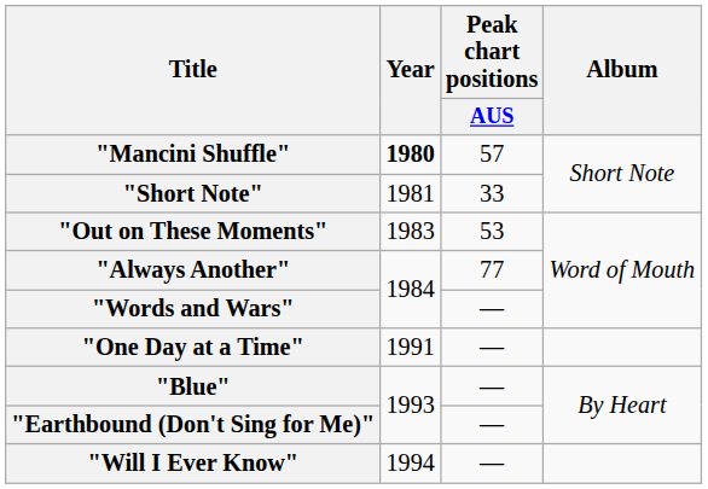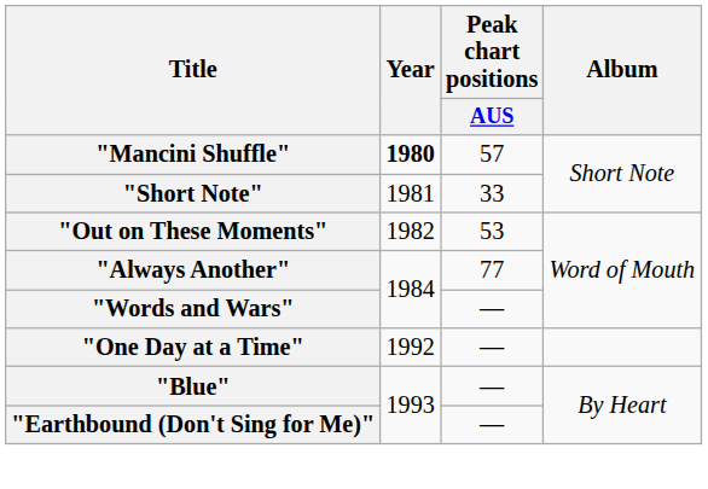 <table class="wikitable plainrowheaders" style="text-align:center">
 <tr>
 <th scope="col" rowspan="2">Title</th>
 <th scope="col" rowspan="2">Year</th>
 <th scope="col" colspan="1">Peak chart positions</th>
 <th scope="col" rowspan="2">Album</th>
 </tr>
 <tr>
 <th scope="col" style="width:3em; font-size:90%"><a href='#'>AUS</a><br></th>
 </tr>
 <tr>
 <th scope="row">"Mancini Shuffle"</th>
 <td><strong>1980</strong></td>
 <td>57</td>
 <td rowspan="2"><em>Short Note</em></td>
 </tr>
 <tr>
 <th scope="row">"Short Note"</th>
 <td>1981</td>
 <td>33</td>
 </tr>
 <tr>
 <th scope="row">"Out on These Moments"</th>
-<td>1983</td>
+<td>1982</td>
 <td>53</td>
 <td rowspan="3"><em>Word of Mouth</em></td>
 </tr>
 <tr>
 <th scope="row">"Always Another"</th>
 <td rowspan="2">1984</td>
 <td>77</td>
 </tr>
 <tr>
 <th scope="row">"Words and Wars"</th>
 <td>—</td>
 </tr>
 <tr>
 <th scope="row">"One Day at a Time"</th>
-<td>1991</td>
+<td>1992</td>
 <td>—</td>
 <td></td>
 </tr>
 <tr>
 <th scope="row">"Blue"</th>
 <td rowspan="2">1993</td>
 <td>—</td>
 <td rowspan="2"><em>By Heart</em></td>
 </tr>
 <tr>
 <th scope="row">"Earthbound (Don't Sing for Me)"</th>
 <td>—</td>
 </tr>
-<tr>
-<th scope="row">"Will I Ever Know"</th>
-<td>1994</td>
-<td>—</td>
-<td></td>
-</tr>
 </table>
